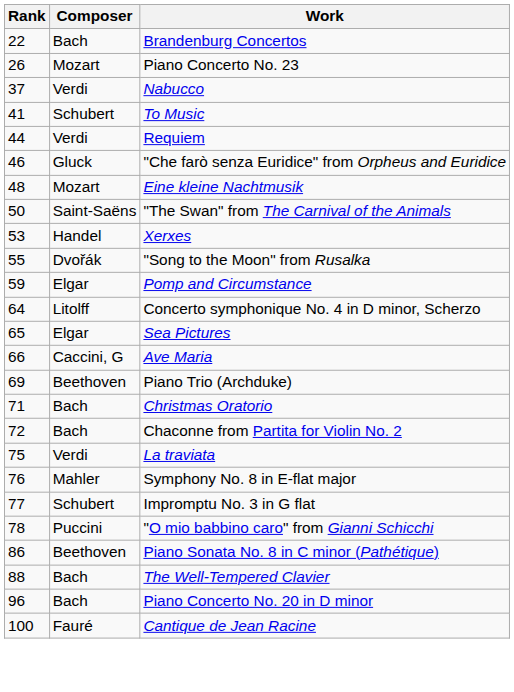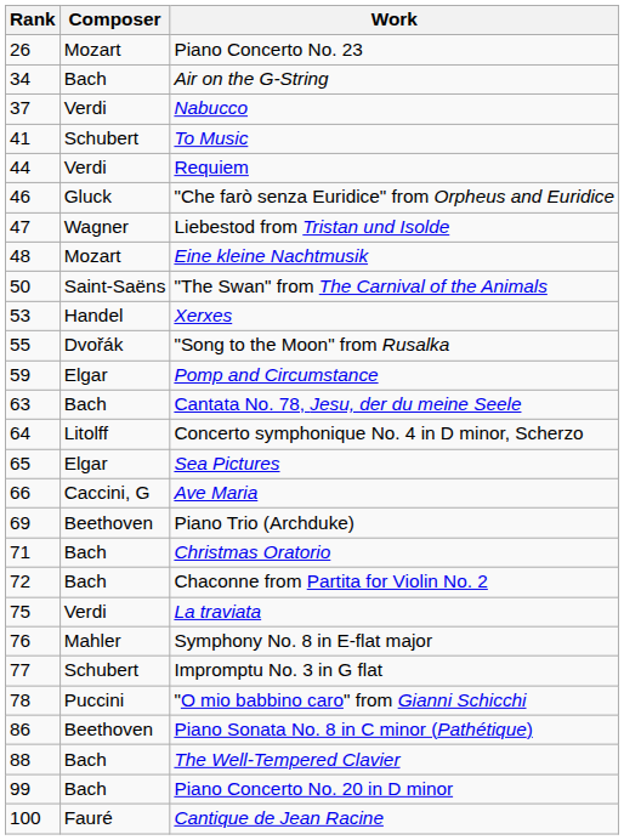 <table class="wikitable sortable">
 <tr>
 <th>Rank</th>
 <th>Composer</th>
 <th>Work</th>
 </tr>
 <tr>
-<td>22</td>
-<td>Bach</td>
-<td><a href='#'>Brandenburg Concertos</a></td>
-</tr>
-<tr>
 <td>26</td>
 <td>Mozart</td>
 <td>Piano Concerto No. 23</td>
+</tr>
+<tr>
+<td>34</td>
+<td>Bach</td>
+<td><em>Air on the G-String</em></td>
 </tr>
 <tr>
 <td>37</td>
 <td>Verdi</td>
 <td><em><a href='#'>Nabucco</a></em></td>
 </tr>
 <tr>
 <td>41</td>
 <td>Schubert</td>
 <td><em><a href='#'>To Music</a></em></td>
 </tr>
 <tr>
 <td>44</td>
 <td>Verdi</td>
 <td><a href='#'>Requiem</a></td>
 </tr>
 <tr>
 <td>46</td>
 <td>Gluck</td>
 <td>"Che farò senza Euridice" from <em>Orpheus and Euridice</em></td>
+</tr>
+<tr>
+<td>47</td>
+<td>Wagner</td>
+<td>Liebestod from <em><a href='#'>Tristan und Isolde</a></em></td>
 </tr>
 <tr>
 <td>48</td>
 <td>Mozart</td>
 <td><em><a href='#'>Eine kleine Nachtmusik</a></em></td>
 </tr>
 <tr>
 <td>50</td>
 <td>Saint-Saëns</td>
 <td>"The Swan" from <em><a href='#'>The Carnival of the Animals</a></em></td>
 </tr>
 <tr>
 <td>53</td>
 <td>Handel</td>
 <td><em><a href='#'>Xerxes</a></em></td>
 </tr>
 <tr>
 <td>55</td>
 <td>Dvořák</td>
 <td>"Song to the Moon" from <em>Rusalka</em></td>
 </tr>
 <tr>
 <td>59</td>
 <td>Elgar</td>
 <td><em><a href='#'>Pomp and Circumstance</a></em></td>
+</tr>
+<tr>
+<td>63</td>
+<td>Bach</td>
+<td><a href='#'>Cantata No. 78, <em>Jesu, der du meine Seele</em></a></td>
 </tr>
 <tr>
 <td>64</td>
 <td>Litolff</td>
 <td>Concerto symphonique No. 4 in D minor, Scherzo</td>
 </tr>
 <tr>
 <td>65</td>
 <td>Elgar</td>
 <td><em><a href='#'>Sea Pictures</a></em></td>
 </tr>
 <tr>
 <td>66</td>
 <td>Caccini, G</td>
 <td><em><a href='#'>Ave Maria</a></em></td>
 </tr>
 <tr>
 <td>69</td>
 <td>Beethoven</td>
 <td>Piano Trio (Archduke)</td>
 </tr>
 <tr>
 <td>71</td>
 <td>Bach</td>
 <td><em><a href='#'>Christmas Oratorio</a></em></td>
 </tr>
 <tr>
 <td>72</td>
 <td>Bach</td>
 <td>Chaconne from <a href='#'>Partita for Violin No. 2</a></td>
 </tr>
 <tr>
 <td>75</td>
 <td>Verdi</td>
 <td><em><a href='#'>La traviata</a></em></td>
 </tr>
 <tr>
 <td>76</td>
 <td>Mahler</td>
 <td>Symphony No. 8 in E-flat major</td>
 </tr>
 <tr>
 <td>77</td>
 <td>Schubert</td>
 <td>Impromptu No. 3 in G flat</td>
 </tr>
 <tr>
 <td>78</td>
 <td>Puccini</td>
 <td>"<a href='#'>O mio babbino caro</a>" from <em><a href='#'>Gianni Schicchi</a></em></td>
 </tr>
 <tr>
 <td>86</td>
 <td>Beethoven</td>
 <td><a href='#'>Piano Sonata No. 8 in C minor (<em>Pathétique</em>)</a></td>
 </tr>
 <tr>
 <td>88</td>
 <td>Bach</td>
 <td><em><a href='#'>The Well-Tempered Clavier</a></em></td>
 </tr>
 <tr>
-<td>96</td>
+<td>99</td>
 <td>Bach</td>
 <td><a href='#'>Piano Concerto No. 20 in D minor</a></td>
 </tr>
 <tr>
 <td>100</td>
 <td>Fauré</td>
 <td><em><a href='#'>Cantique de Jean Racine</a></em></td>
 </tr>
 </table>
